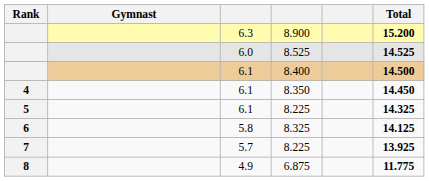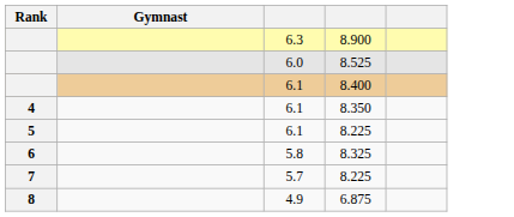 <table class="wikitable sortable" style="text-align:center; font-size:95%">
 <tr>
 <th scope="col" style="width:50px;">Rank</th>
 <th scope="col" style="width:220px;">Gymnast</th>
 <th scope="col" style="width:60px;"></th>
 <th scope="col" style="width:60px;"></th>
 <th scope="col" style="width:60px;"></th>
-<th scope="col" style="width:60px;">Total</th>
 </tr>
 <tr style="background:#fffcaf;">
 <th scope=row style="text-align:center"></th>
 <td style="text-align:left;"></td>
 <td>6.3</td>
 <td>8.900</td>
 <td></td>
-<td><strong>15.200</strong></td>
 </tr>
 <tr style="background:#e5e5e5;">
 <th scope=row style="text-align:center"></th>
 <td style="text-align:left;"></td>
 <td>6.0</td>
 <td>8.525</td>
 <td></td>
-<td><strong>14.525</strong></td>
 </tr>
 <tr style="background:#ec9;">
 <th scope=row style="text-align:center"></th>
 <td style="text-align:left;"></td>
 <td>6.1</td>
 <td>8.400</td>
 <td></td>
-<td><strong>14.500</strong></td>
 </tr>
 <tr>
 <th scope=row style="text-align:center">4</th>
 <td style="text-align:left;"></td>
 <td>6.1</td>
 <td>8.350</td>
 <td></td>
-<td><strong>14.450</strong></td>
 </tr>
 <tr>
 <th scope=row style="text-align:center">5</th>
 <td style="text-align:left;"></td>
 <td>6.1</td>
 <td>8.225</td>
 <td></td>
-<td><strong>14.325</strong></td>
 </tr>
 <tr>
 <th scope=row style="text-align:center">6</th>
 <td style="text-align:left;"></td>
 <td>5.8</td>
 <td>8.325</td>
 <td></td>
-<td><strong>14.125</strong></td>
 </tr>
 <tr>
 <th scope=row style="text-align:center">7</th>
 <td style="text-align:left;"></td>
 <td>5.7</td>
 <td>8.225</td>
 <td></td>
-<td><strong>13.925</strong></td>
 </tr>
 <tr>
 <th scope=row style="text-align:center">8</th>
 <td style="text-align:left;"></td>
 <td>4.9</td>
 <td>6.875</td>
 <td></td>
-<td><strong>11.775</strong></td>
 </tr>
 </table>
